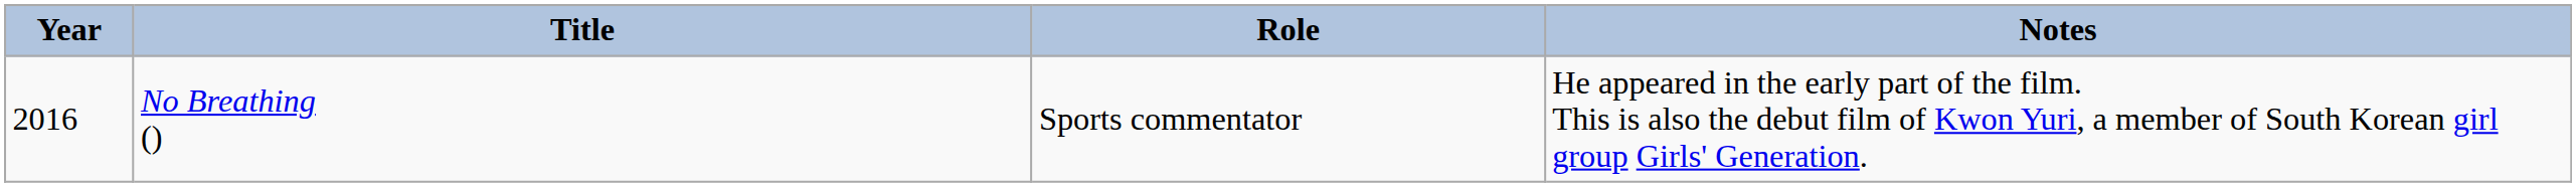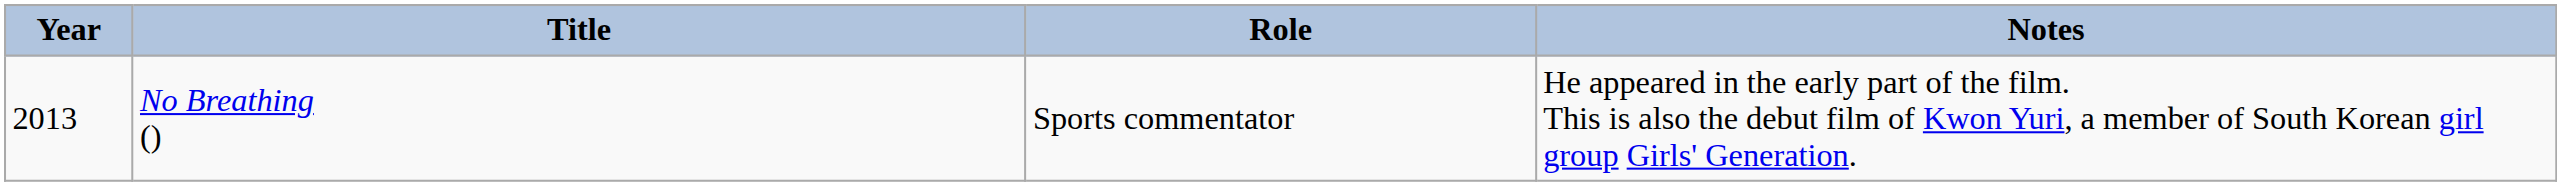 <table class="wikitable"  style="width:100%">
 <tr style="background:#ccc; text-align:center;">
 <th style="background:#b0c4de; width:5%;">Year</th>
 <th style="background:#b0c4de; width:35%;">Title</th>
 <th style="background:#b0c4de; width:20%;">Role</th>
 <th style="background:#b0c4de; width:40%;">Notes</th>
 </tr>
 <tr>
-<td>2016</td>
+<td>2013</td>
 <td><em><a href='#'>No Breathing</a></em><br>()</td>
 <td>Sports commentator</td>
 <td>He appeared in the early part of the film.<br>This is also the debut film of <a href='#'>Kwon Yuri</a>, a member of South Korean <a href='#'>girl group</a> <a href='#'>Girls' Generation</a>.</td>
 </tr>
 </table>
